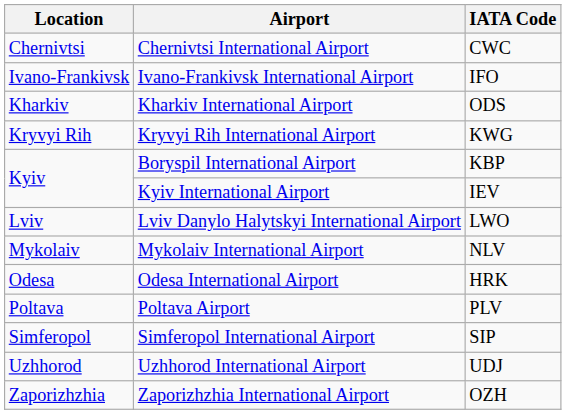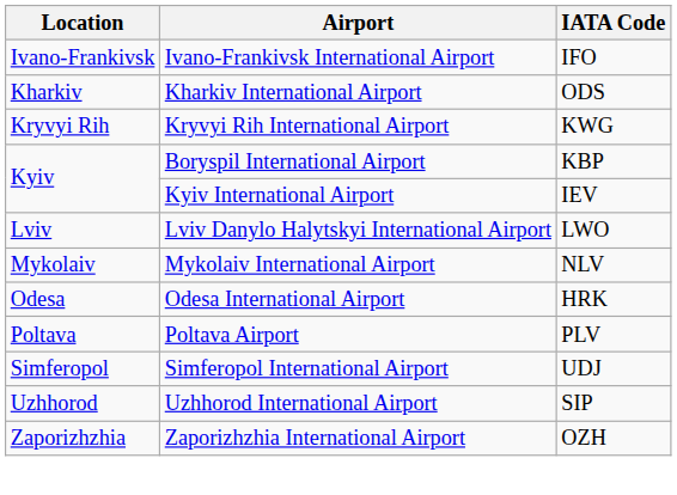 <table class="wikitable">
 <tr>
 <th>Location</th>
 <th>Airport</th>
 <th>IATA Code</th>
-</tr>
-<tr>
-<td><a href='#'>Chernivtsi</a></td>
-<td><a href='#'>Chernivtsi International Airport</a></td>
-<td>CWC</td>
 </tr>
 <tr>
 <td><a href='#'>Ivano-Frankivsk</a></td>
 <td><a href='#'>Ivano-Frankivsk International Airport</a></td>
 <td>IFO</td>
 </tr>
 <tr>
 <td><a href='#'>Kharkiv</a></td>
 <td><a href='#'>Kharkiv International Airport</a></td>
 <td>ODS</td>
 </tr>
 <tr>
 <td><a href='#'>Kryvyi Rih</a></td>
 <td><a href='#'>Kryvyi Rih International Airport</a></td>
 <td>KWG</td>
 </tr>
 <tr>
 <td rowspan=2><a href='#'>Kyiv</a></td>
 <td><a href='#'>Boryspil International Airport</a></td>
 <td>KBP</td>
 </tr>
 <tr>
 <td><a href='#'>Kyiv International Airport</a></td>
 <td>IEV</td>
 </tr>
 <tr>
 <td><a href='#'>Lviv</a></td>
 <td><a href='#'>Lviv Danylo Halytskyi International Airport</a></td>
 <td>LWO</td>
 </tr>
 <tr>
 <td><a href='#'>Mykolaiv</a></td>
 <td><a href='#'>Mykolaiv International Airport</a></td>
 <td>NLV</td>
 </tr>
 <tr>
 <td><a href='#'>Odesa</a></td>
 <td><a href='#'>Odesa International Airport</a></td>
 <td>HRK</td>
 </tr>
 <tr>
 <td><a href='#'>Poltava</a></td>
 <td><a href='#'>Poltava Airport</a></td>
 <td>PLV</td>
 </tr>
 <tr>
 <td><a href='#'>Simferopol</a></td>
 <td><a href='#'>Simferopol International Airport</a></td>
-<td>SIP</td>
+<td>UDJ</td>
 </tr>
 <tr>
 <td><a href='#'>Uzhhorod</a></td>
 <td><a href='#'>Uzhhorod International Airport</a></td>
-<td>UDJ</td>
+<td>SIP</td>
 </tr>
 <tr>
 <td><a href='#'>Zaporizhzhia</a></td>
 <td><a href='#'>Zaporizhzhia International Airport</a></td>
 <td>OZH</td>
 </tr>
 </table>
